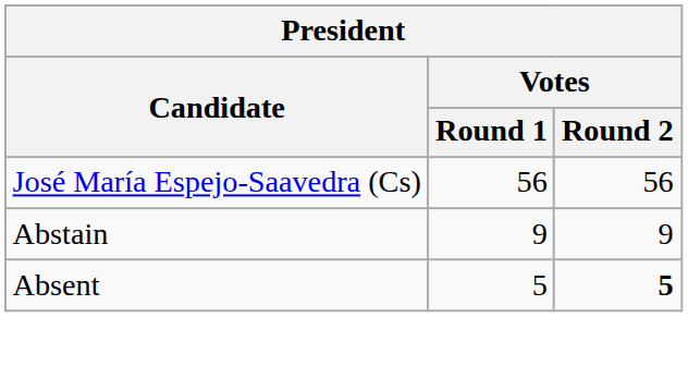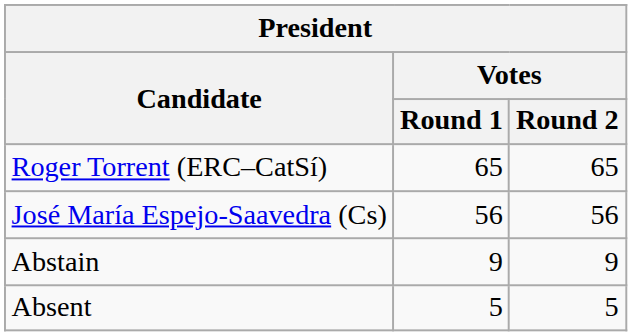 <table class="wikitable" style="font-size:90%; text-align:right;">
 <tr>
 <th colspan="3">President</th>
 </tr>
 <tr>
 <th rowspan="2">Candidate</th>
 <th colspan="2">Votes</th>
 </tr>
 <tr>
 <th>Round 1</th>
 <th>Round 2</th>
+</tr>
+<tr>
+<td align=left><a href='#'>Roger Torrent</a> (ERC–CatSí)</td>
+<td>65</td>
+<td>65</td>
 </tr>
 <tr>
 <td align=left><a href='#'>José María Espejo-Saavedra</a> (Cs)</td>
 <td>56</td>
 <td>56</td>
 </tr>
 <tr>
 <td align=left>Abstain</td>
 <td>9</td>
 <td>9</td>
 </tr>
 <tr>
 <td align=left>Absent</td>
 <td>5</td>
-<td><strong>5</strong></td>
+<td>5</td>
 </tr>
 </table>
